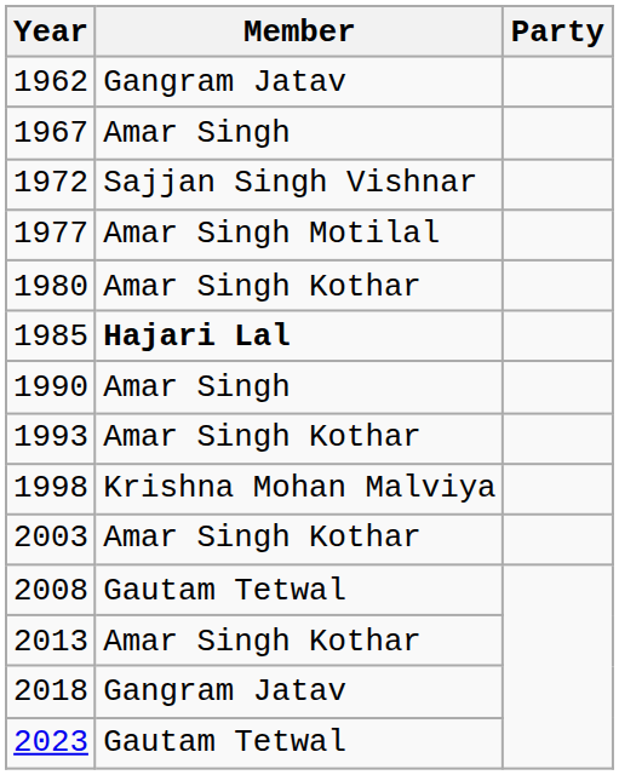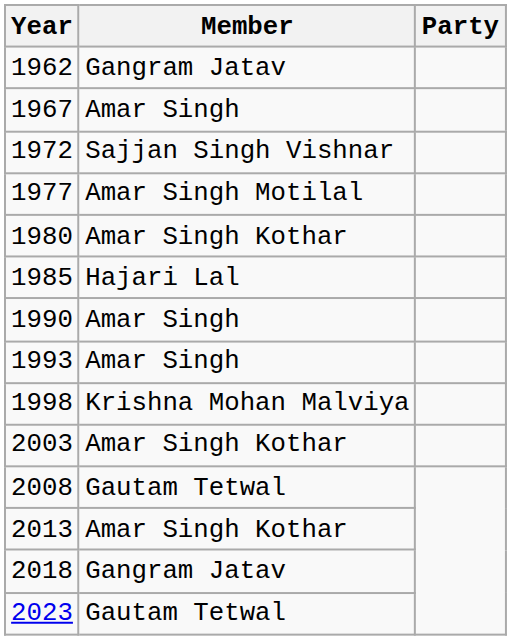 <table class="wikitable sortable">
 <tr>
 <th>Year</th>
 <th>Member</th>
 <th colspan="2">Party</th>
 </tr>
 <tr>
 <td>1962</td>
 <td>Gangram Jatav</td>
 <td></td>
 </tr>
 <tr>
 <td>1967</td>
 <td>Amar Singh</td>
 </tr>
 <tr>
 <td>1972</td>
 <td>Sajjan Singh Vishnar</td>
 <td></td>
 </tr>
 <tr>
 <td>1977</td>
 <td>Amar Singh Motilal</td>
 <td></td>
 </tr>
 <tr>
 <td>1980</td>
 <td>Amar Singh Kothar</td>
 <td></td>
 </tr>
 <tr>
 <td>1985</td>
-<td><strong>Hajari Lal</strong></td>
+<td>Hajari Lal</td>
 <td></td>
 </tr>
 <tr>
 <td>1990</td>
 <td>Amar Singh</td>
 <td></td>
 </tr>
 <tr>
 <td>1993</td>
-<td>Amar Singh Kothar</td>
+<td>Amar Singh</td>
 </tr>
 <tr>
 <td>1998</td>
 <td>Krishna Mohan Malviya</td>
 <td></td>
 </tr>
 <tr>
 <td>2003</td>
 <td>Amar Singh Kothar</td>
 <td></td>
 </tr>
 <tr>
 <td>2008</td>
 <td>Gautam Tetwal</td>
 </tr>
 <tr>
 <td>2013</td>
 <td>Amar Singh Kothar</td>
 </tr>
 <tr>
 <td>2018</td>
 <td>Gangram Jatav</td>
 </tr>
 <tr>
 <td><a href='#'>2023</a></td>
 <td>Gautam Tetwal</td>
 </tr>
 </table>
